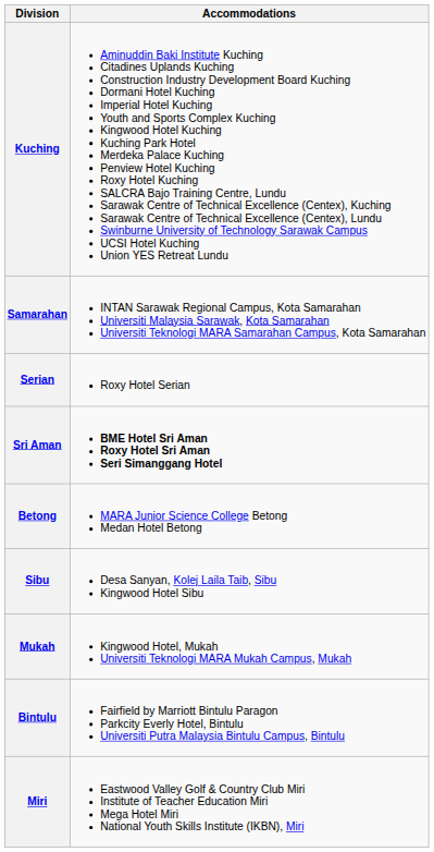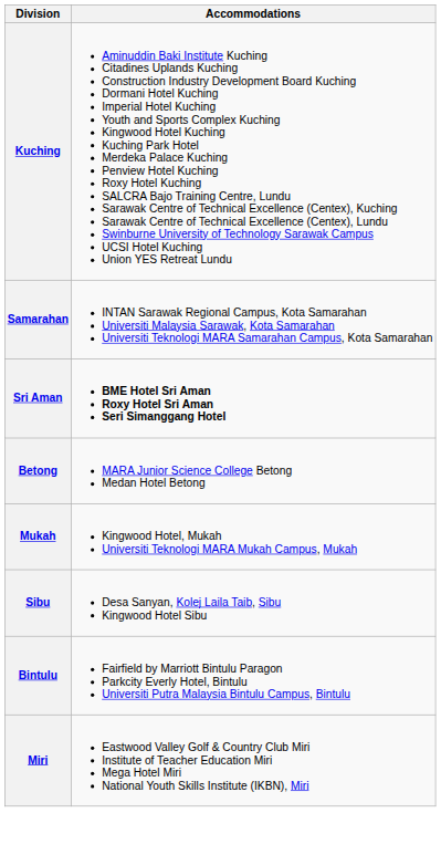 <table class="wikitable">
 <tr>
 <th>Division</th>
 <th>Accommodations</th>
 </tr>
 <tr>
 <th align=left><a href='#'>Kuching</a></th>
 <td><br><ul><li><a href='#'>Aminuddin Baki Institute</a> Kuching</li><li>Citadines Uplands Kuching</li><li>Construction Industry Development Board Kuching</li><li>Dormani Hotel Kuching</li><li>Imperial Hotel Kuching</li><li>Youth and Sports Complex Kuching</li><li>Kingwood Hotel Kuching</li><li>Kuching Park Hotel</li><li>Merdeka Palace Kuching</li><li>Penview Hotel Kuching</li><li>Roxy Hotel Kuching</li><li>SALCRA Bajo Training Centre, Lundu</li><li>Sarawak Centre of Technical Excellence (Centex), Kuching</li><li>Sarawak Centre of Technical Excellence (Centex), Lundu</li><li><a href='#'>Swinburne University of Technology Sarawak Campus</a></li><li>UCSI Hotel Kuching</li><li>Union YES Retreat Lundu</li></ul></td>
 </tr>
 <tr>
 <th align=left><a href='#'>Samarahan</a></th>
 <td><br><ul><li>INTAN Sarawak Regional Campus, Kota Samarahan</li><li><a href='#'>Universiti Malaysia Sarawak</a>, <a href='#'>Kota Samarahan</a></li><li><a href='#'>Universiti Teknologi MARA Samarahan Campus</a>, Kota Samarahan</li></ul></td>
 </tr>
 <tr>
-<th align=left><a href='#'>Serian</a></th>
-<td><br><ul><li>Roxy Hotel Serian</li></ul></td>
-</tr>
-<tr>
 <th align=left><a href='#'>Sri Aman</a></th>
 <td><strong><br><ul><li>BME Hotel Sri Aman</li><li>Roxy Hotel Sri Aman</li><li>Seri Simanggang Hotel</li></ul></strong></td>
 </tr>
 <tr>
 <th align=left><a href='#'>Betong</a></th>
 <td><br><ul><li><a href='#'>MARA Junior Science College</a> Betong</li><li>Medan Hotel Betong</li></ul></td>
 </tr>
 <tr>
+<th align=left><a href='#'>Mukah</a></th>
+<td><br><ul><li>Kingwood Hotel, Mukah</li><li><a href='#'>Universiti Teknologi MARA Mukah Campus</a>, <a href='#'>Mukah</a></li></ul></td>
+</tr>
+<tr>
 <th align=left><a href='#'>Sibu</a></th>
 <td><br><ul><li>Desa Sanyan, <a href='#'>Kolej Laila Taib</a>, <a href='#'>Sibu</a></li><li>Kingwood Hotel Sibu</li></ul></td>
-</tr>
-<tr>
-<th align=left><a href='#'>Mukah</a></th>
-<td><br><ul><li>Kingwood Hotel, Mukah</li><li><a href='#'>Universiti Teknologi MARA Mukah Campus</a>, <a href='#'>Mukah</a></li></ul></td>
 </tr>
 <tr>
 <th align=left><a href='#'>Bintulu</a></th>
 <td><br><ul><li>Fairfield by Marriott Bintulu Paragon</li><li>Parkcity Everly Hotel, Bintulu</li><li><a href='#'>Universiti Putra Malaysia Bintulu Campus</a>, <a href='#'>Bintulu</a></li></ul></td>
 </tr>
 <tr>
 <th align=left><a href='#'>Miri</a></th>
 <td><br><ul><li>Eastwood Valley Golf & Country Club Miri</li><li>Institute of Teacher Education Miri</li><li>Mega Hotel Miri</li><li>National Youth Skills Institute (IKBN), <a href='#'>Miri</a></li></ul></td>
 </tr>
 </table>
